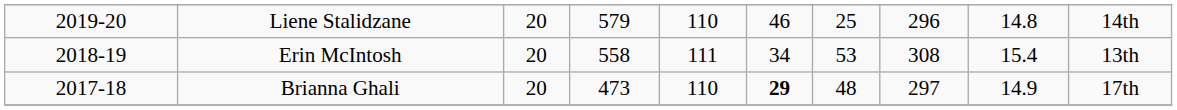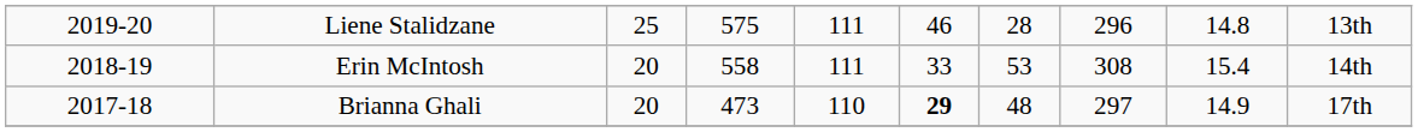 <table class="wikitable" width="70%">
 <tr align="center">
 </tr>
 <tr align="center" bgcolor="">
 <td>2019-20</td>
 <td>Liene Stalidzane</td>
-<td>20</td>
-<td>579</td>
-<td>110</td>
+<td>25</td>
+<td>575</td>
+<td>111</td>
 <td>46</td>
-<td>25</td>
+<td>28</td>
 <td>296</td>
 <td>14.8</td>
-<td>14th</td>
+<td>13th</td>
 </tr>
 <tr align="center" bgcolor="">
 <td>2018-19</td>
 <td>Erin McIntosh</td>
 <td>20</td>
 <td>558</td>
 <td>111</td>
-<td>34</td>
+<td>33</td>
 <td>53</td>
 <td>308</td>
 <td>15.4</td>
-<td>13th</td>
+<td>14th</td>
 </tr>
 <tr align="center" bgcolor="">
 <td>2017-18</td>
 <td>Brianna Ghali</td>
 <td>20</td>
 <td>473</td>
 <td>110</td>
 <td><strong>29</strong></td>
 <td>48</td>
 <td>297</td>
 <td>14.9</td>
 <td>17th</td>
 </tr>
 <tr align="center" bgcolor="">
 </tr>
 </table>
